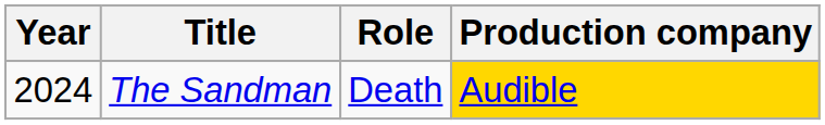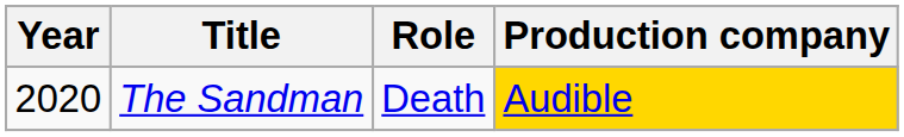 <table class="wikitable sortable">
 <tr>
 <th>Year</th>
 <th>Title</th>
 <th>Role</th>
 <th>Production company</th>
 </tr>
 <tr>
-<td>2024</td>
+<td>2020</td>
 <td><em><a href='#'>The Sandman</a></em></td>
 <td><a href='#'>Death</a></td>
 <td style="background: gold;"><a href='#'>Audible</a></td>
 </tr>
 </table>
